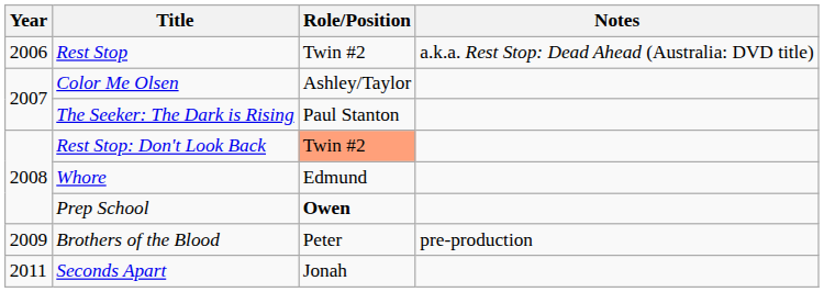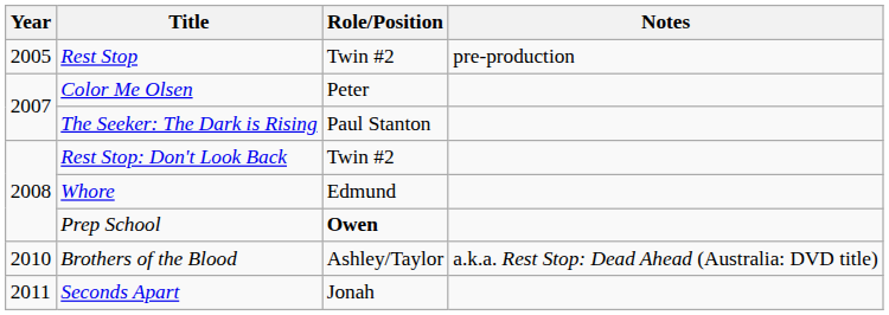 <table class="wikitable" style="font-size: 90%;">
 <tr>
 <th>Year</th>
 <th>Title</th>
 <th>Role/Position</th>
 <th>Notes</th>
 </tr>
 <tr>
-<td rowspan =1>2006</td>
+<td rowspan =1>2005</td>
 <td><a href='#'><em>Rest Stop</em></a></td>
 <td>Twin #2</td>
-<td>a.k.a. <em>Rest Stop: Dead Ahead</em> (Australia: DVD title)</td>
+<td>pre-production</td>
 </tr>
 <tr>
 <td rowspan =2>2007</td>
 <td><em><a href='#'>Color Me Olsen</a></em></td>
-<td>Ashley/Taylor</td>
+<td>Peter</td>
 <td></td>
 </tr>
 <tr>
 <td><a href='#'><em>The Seeker: The Dark is Rising</em></a></td>
 <td>Paul Stanton</td>
 <td></td>
 </tr>
 <tr>
 <td rowspan =3>2008</td>
 <td><em><a href='#'>Rest Stop: Don't Look Back</a></em></td>
-<td style="background: lightsalmon;">Twin #2</td>
+<td>Twin #2</td>
 <td></td>
 </tr>
 <tr>
 <td><a href='#'><em>Whore</em></a></td>
 <td>Edmund</td>
 <td></td>
 </tr>
 <tr>
 <td><em>Prep School</em></td>
 <td><strong>Owen</strong></td>
 <td></td>
 </tr>
 <tr>
-<td rowspan =1>2009</td>
+<td rowspan =1>2010</td>
 <td><em>Brothers of the Blood</em></td>
-<td>Peter</td>
-<td>pre-production</td>
+<td>Ashley/Taylor</td>
+<td>a.k.a. <em>Rest Stop: Dead Ahead</em> (Australia: DVD title)</td>
 </tr>
 <tr>
 <td rowspan =2>2011</td>
 <td><em><a href='#'>Seconds Apart</a></em></td>
 <td>Jonah</td>
 <td></td>
 </tr>
 </table>
